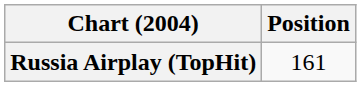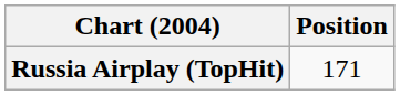 <table class="wikitable plainrowheaders" style="text-align:center">
 <tr>
 <th scope="col">Chart (2004)</th>
 <th scope="col">Position</th>
 </tr>
 <tr>
 <th scope="row">Russia Airplay (TopHit)</th>
-<td>161</td>
+<td>171</td>
 </tr>
 </table>
